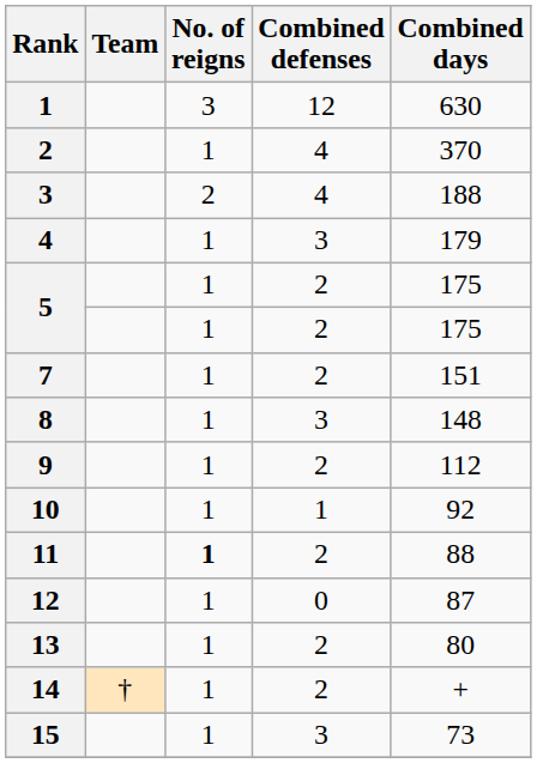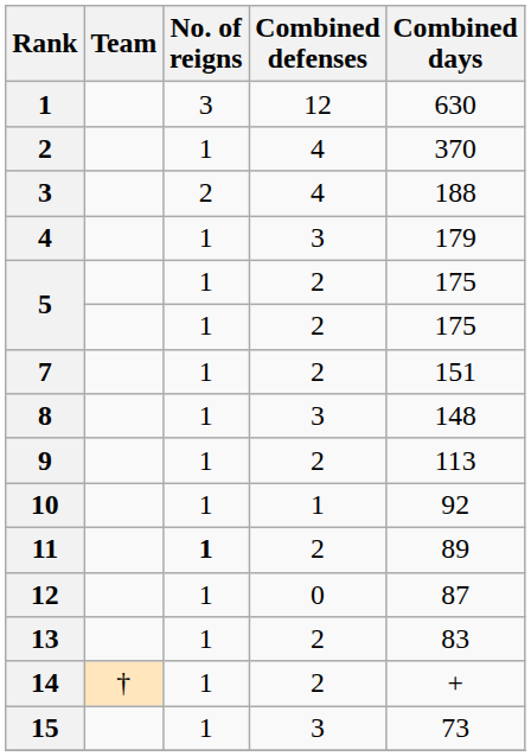 <table class="wikitable sortable" style="text-align: center">
 <tr>
 <th>Rank</th>
 <th>Team</th>
 <th>No. of<br>reigns</th>
 <th>Combined<br>defenses</th>
 <th>Combined<br>days</th>
 </tr>
 <tr>
 <th>1</th>
 <td><br></td>
 <td>3</td>
 <td>12</td>
 <td>630</td>
 </tr>
 <tr>
 <th>2</th>
 <td><br></td>
 <td>1</td>
 <td>4</td>
 <td>370</td>
 </tr>
 <tr>
 <th>3</th>
 <td><br></td>
 <td>2</td>
 <td>4</td>
 <td>188</td>
 </tr>
 <tr>
 <th>4</th>
 <td><br></td>
 <td>1</td>
 <td>3</td>
 <td>179</td>
 </tr>
 <tr>
 <th rowspan=2>5</th>
 <td><br></td>
 <td>1</td>
 <td>2</td>
 <td>175</td>
 </tr>
 <tr>
 <td><br></td>
 <td>1</td>
 <td>2</td>
 <td>175</td>
 </tr>
 <tr>
 <th>7</th>
 <td><br></td>
 <td>1</td>
 <td>2</td>
 <td>151</td>
 </tr>
 <tr>
 <th>8</th>
 <td><br></td>
 <td>1</td>
 <td>3</td>
 <td>148</td>
 </tr>
 <tr>
 <th>9</th>
 <td><br></td>
 <td>1</td>
 <td>2</td>
-<td>112</td>
+<td>113</td>
 </tr>
 <tr>
 <th>10</th>
 <td><br></td>
 <td>1</td>
 <td>1</td>
 <td>92</td>
 </tr>
 <tr>
 <th>11</th>
 <td><br></td>
 <td><strong>1</strong></td>
 <td>2</td>
-<td>88</td>
+<td>89</td>
 </tr>
 <tr>
 <th>12</th>
 <td></td>
 <td>1</td>
 <td>0</td>
 <td>87</td>
 </tr>
 <tr>
 <th>13</th>
 <td><br></td>
 <td>1</td>
 <td>2</td>
-<td>80</td>
+<td>83</td>
 </tr>
 <tr>
 <th>14</th>
 <td style="background-color:#FFE6BD"> †<br></td>
 <td>1</td>
 <td>2</td>
 <td>+</td>
 </tr>
 <tr>
 <th>15</th>
 <td><br></td>
 <td>1</td>
 <td>3</td>
 <td>73</td>
 </tr>
 <tr>
 </tr>
 </table>
